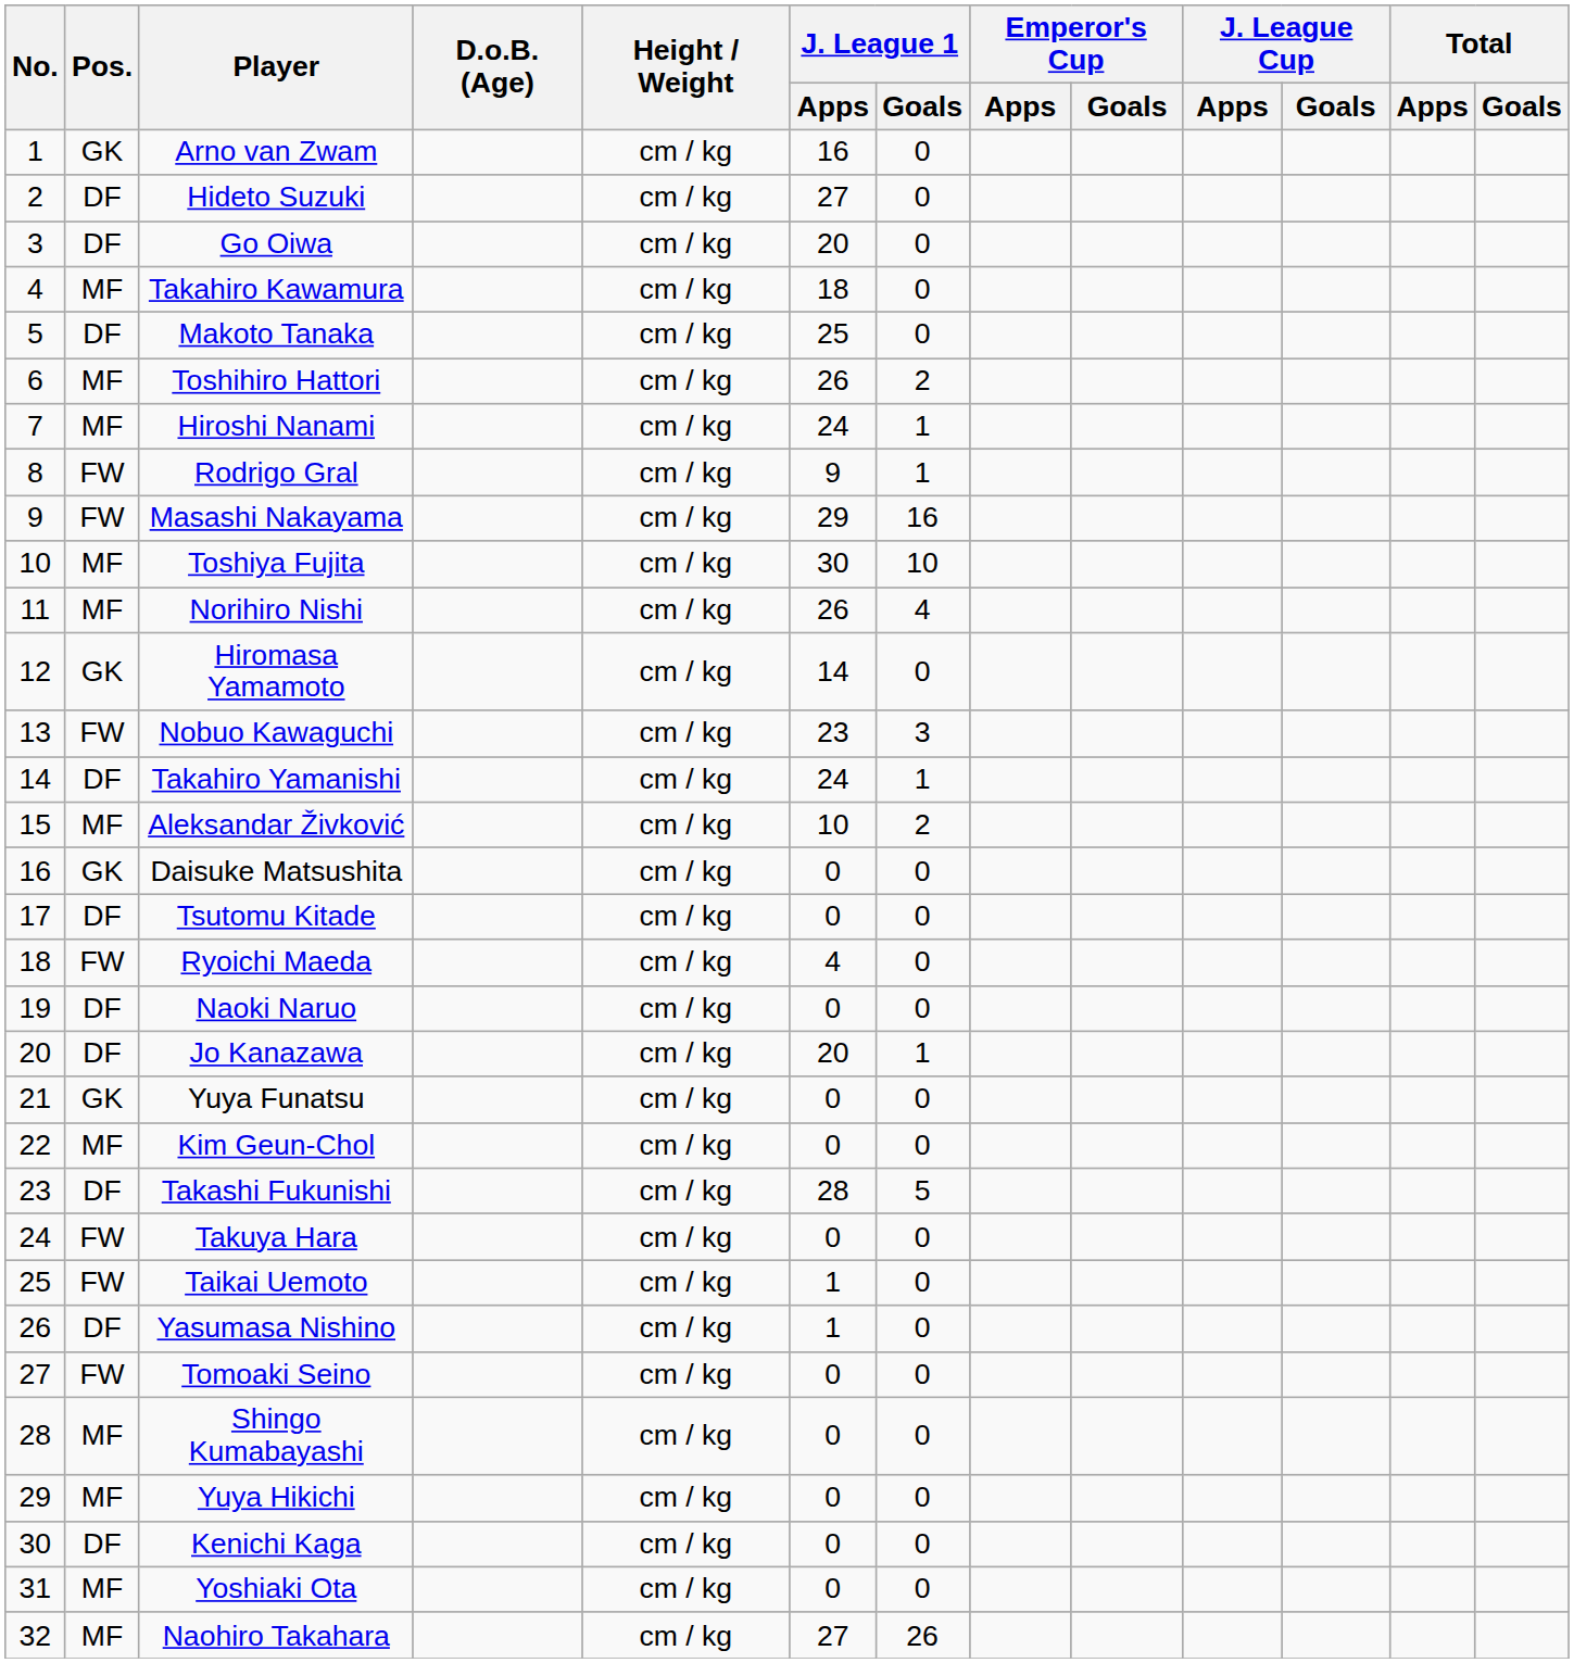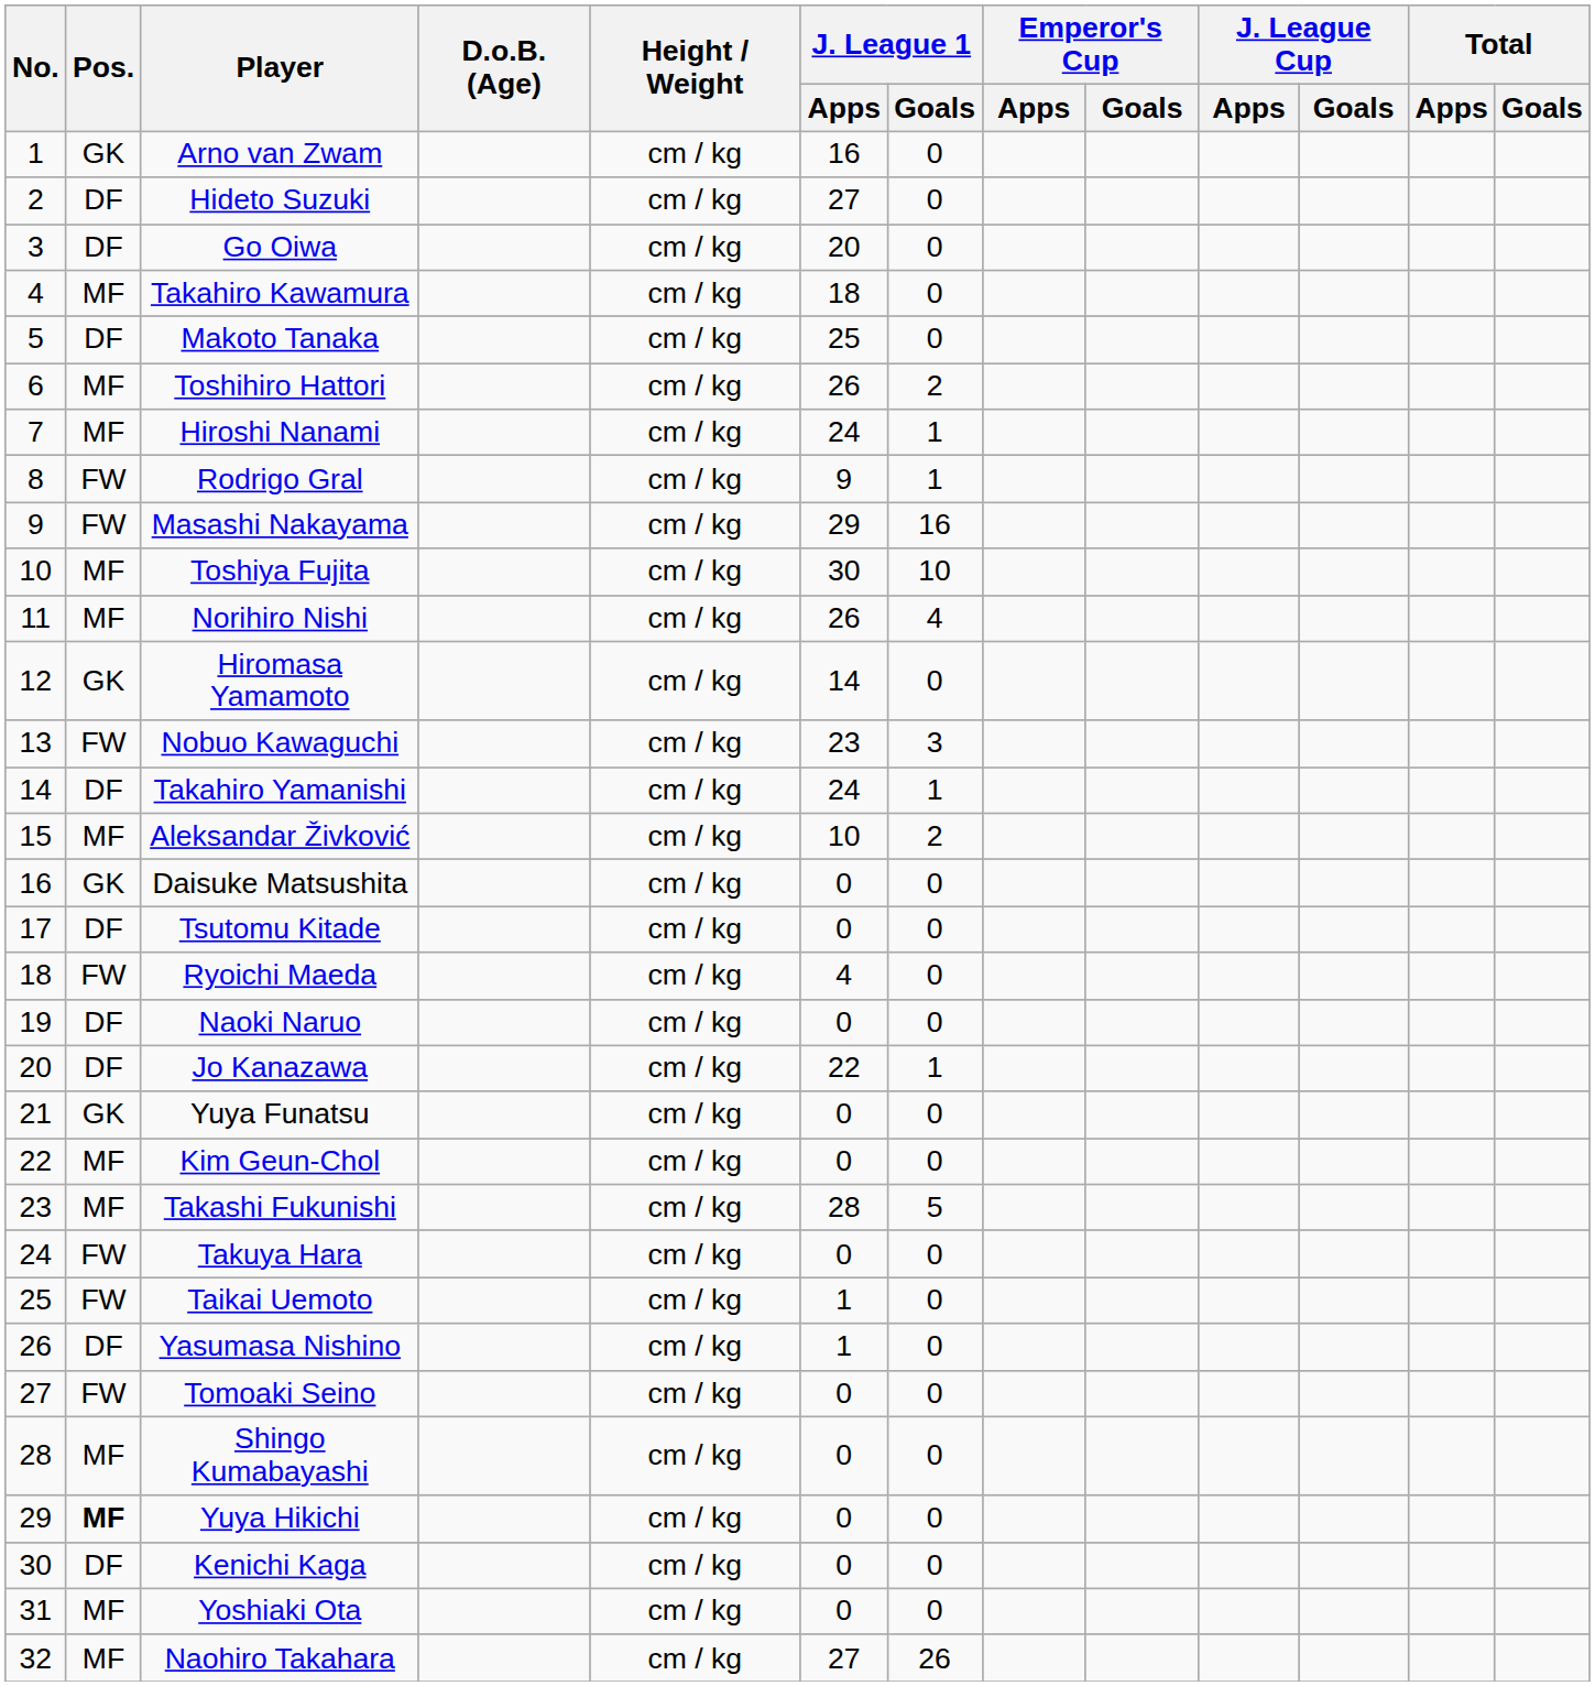 <table class="wikitable" style="text-align:center;">
 <tr>
 <th rowspan="2">No.</th>
 <th rowspan="2">Pos.</th>
 <th rowspan="2">Player</th>
 <th rowspan="2">D.o.B. (Age)</th>
 <th rowspan="2">Height / Weight</th>
 <th colspan="2"><a href='#'>J. League 1</a></th>
 <th colspan="2"><a href='#'>Emperor's Cup</a></th>
 <th colspan="2"><a href='#'>J. League Cup</a></th>
 <th colspan="2">Total</th>
 </tr>
 <tr>
 <th>Apps</th>
 <th>Goals</th>
 <th>Apps</th>
 <th>Goals</th>
 <th>Apps</th>
 <th>Goals</th>
 <th>Apps</th>
 <th>Goals</th>
 </tr>
 <tr>
 <td>1</td>
 <td>GK</td>
 <td><a href='#'>Arno van Zwam</a></td>
 <td></td>
 <td>cm / kg</td>
 <td>16</td>
 <td>0</td>
 <td></td>
 <td></td>
 <td></td>
 <td></td>
 <td></td>
 <td></td>
 </tr>
 <tr>
 <td>2</td>
 <td>DF</td>
 <td><a href='#'>Hideto Suzuki</a></td>
 <td></td>
 <td>cm / kg</td>
 <td>27</td>
 <td>0</td>
 <td></td>
 <td></td>
 <td></td>
 <td></td>
 <td></td>
 <td></td>
 </tr>
 <tr>
 <td>3</td>
 <td>DF</td>
 <td><a href='#'>Go Oiwa</a></td>
 <td></td>
 <td>cm / kg</td>
 <td>20</td>
 <td>0</td>
 <td></td>
 <td></td>
 <td></td>
 <td></td>
 <td></td>
 <td></td>
 </tr>
 <tr>
 <td>4</td>
 <td>MF</td>
 <td><a href='#'>Takahiro Kawamura</a></td>
 <td></td>
 <td>cm / kg</td>
 <td>18</td>
 <td>0</td>
 <td></td>
 <td></td>
 <td></td>
 <td></td>
 <td></td>
 <td></td>
 </tr>
 <tr>
 <td>5</td>
 <td>DF</td>
 <td><a href='#'>Makoto Tanaka</a></td>
 <td></td>
 <td>cm / kg</td>
 <td>25</td>
 <td>0</td>
 <td></td>
 <td></td>
 <td></td>
 <td></td>
 <td></td>
 <td></td>
 </tr>
 <tr>
 <td>6</td>
 <td>MF</td>
 <td><a href='#'>Toshihiro Hattori</a></td>
 <td></td>
 <td>cm / kg</td>
 <td>26</td>
 <td>2</td>
 <td></td>
 <td></td>
 <td></td>
 <td></td>
 <td></td>
 <td></td>
 </tr>
 <tr>
 <td>7</td>
 <td>MF</td>
 <td><a href='#'>Hiroshi Nanami</a></td>
 <td></td>
 <td>cm / kg</td>
 <td>24</td>
 <td>1</td>
 <td></td>
 <td></td>
 <td></td>
 <td></td>
 <td></td>
 <td></td>
 </tr>
 <tr>
 <td>8</td>
 <td>FW</td>
 <td><a href='#'>Rodrigo Gral</a></td>
 <td></td>
 <td>cm / kg</td>
 <td>9</td>
 <td>1</td>
 <td></td>
 <td></td>
 <td></td>
 <td></td>
 <td></td>
 <td></td>
 </tr>
 <tr>
 <td>9</td>
 <td>FW</td>
 <td><a href='#'>Masashi Nakayama</a></td>
 <td></td>
 <td>cm / kg</td>
 <td>29</td>
 <td>16</td>
 <td></td>
 <td></td>
 <td></td>
 <td></td>
 <td></td>
 <td></td>
 </tr>
 <tr>
 <td>10</td>
 <td>MF</td>
 <td><a href='#'>Toshiya Fujita</a></td>
 <td></td>
 <td>cm / kg</td>
 <td>30</td>
 <td>10</td>
 <td></td>
 <td></td>
 <td></td>
 <td></td>
 <td></td>
 <td></td>
 </tr>
 <tr>
 <td>11</td>
 <td>MF</td>
 <td><a href='#'>Norihiro Nishi</a></td>
 <td></td>
 <td>cm / kg</td>
 <td>26</td>
 <td>4</td>
 <td></td>
 <td></td>
 <td></td>
 <td></td>
 <td></td>
 <td></td>
 </tr>
 <tr>
 <td>12</td>
 <td>GK</td>
 <td><a href='#'>Hiromasa Yamamoto</a></td>
 <td></td>
 <td>cm / kg</td>
 <td>14</td>
 <td>0</td>
 <td></td>
 <td></td>
 <td></td>
 <td></td>
 <td></td>
 <td></td>
 </tr>
 <tr>
 <td>13</td>
 <td>FW</td>
 <td><a href='#'>Nobuo Kawaguchi</a></td>
 <td></td>
 <td>cm / kg</td>
 <td>23</td>
 <td>3</td>
 <td></td>
 <td></td>
 <td></td>
 <td></td>
 <td></td>
 <td></td>
 </tr>
 <tr>
 <td>14</td>
 <td>DF</td>
 <td><a href='#'>Takahiro Yamanishi</a></td>
 <td></td>
 <td>cm / kg</td>
 <td>24</td>
 <td>1</td>
 <td></td>
 <td></td>
 <td></td>
 <td></td>
 <td></td>
 <td></td>
 </tr>
 <tr>
 <td>15</td>
 <td>MF</td>
 <td><a href='#'>Aleksandar Živković</a></td>
 <td></td>
 <td>cm / kg</td>
 <td>10</td>
 <td>2</td>
 <td></td>
 <td></td>
 <td></td>
 <td></td>
 <td></td>
 <td></td>
 </tr>
 <tr>
 <td>16</td>
 <td>GK</td>
 <td>Daisuke Matsushita</td>
 <td></td>
 <td>cm / kg</td>
 <td>0</td>
 <td>0</td>
 <td></td>
 <td></td>
 <td></td>
 <td></td>
 <td></td>
 <td></td>
 </tr>
 <tr>
 <td>17</td>
 <td>DF</td>
 <td><a href='#'>Tsutomu Kitade</a></td>
 <td></td>
 <td>cm / kg</td>
 <td>0</td>
 <td>0</td>
 <td></td>
 <td></td>
 <td></td>
 <td></td>
 <td></td>
 <td></td>
 </tr>
 <tr>
 <td>18</td>
 <td>FW</td>
 <td><a href='#'>Ryoichi Maeda</a></td>
 <td></td>
 <td>cm / kg</td>
 <td>4</td>
 <td>0</td>
 <td></td>
 <td></td>
 <td></td>
 <td></td>
 <td></td>
 <td></td>
 </tr>
 <tr>
 <td>19</td>
 <td>DF</td>
 <td><a href='#'>Naoki Naruo</a></td>
 <td></td>
 <td>cm / kg</td>
 <td>0</td>
 <td>0</td>
 <td></td>
 <td></td>
 <td></td>
 <td></td>
 <td></td>
 <td></td>
 </tr>
 <tr>
 <td>20</td>
 <td>DF</td>
 <td><a href='#'>Jo Kanazawa</a></td>
 <td></td>
 <td>cm / kg</td>
-<td>20</td>
+<td>22</td>
 <td>1</td>
 <td></td>
 <td></td>
 <td></td>
 <td></td>
 <td></td>
 <td></td>
 </tr>
 <tr>
 <td>21</td>
 <td>GK</td>
 <td>Yuya Funatsu</td>
 <td></td>
 <td>cm / kg</td>
 <td>0</td>
 <td>0</td>
 <td></td>
 <td></td>
 <td></td>
 <td></td>
 <td></td>
 <td></td>
 </tr>
 <tr>
 <td>22</td>
 <td>MF</td>
 <td><a href='#'>Kim Geun-Chol</a></td>
 <td></td>
 <td>cm / kg</td>
 <td>0</td>
 <td>0</td>
 <td></td>
 <td></td>
 <td></td>
 <td></td>
 <td></td>
 <td></td>
 </tr>
 <tr>
 <td>23</td>
-<td>DF</td>
+<td>MF</td>
 <td><a href='#'>Takashi Fukunishi</a></td>
 <td></td>
 <td>cm / kg</td>
 <td>28</td>
 <td>5</td>
 <td></td>
 <td></td>
 <td></td>
 <td></td>
 <td></td>
 <td></td>
 </tr>
 <tr>
 <td>24</td>
 <td>FW</td>
 <td><a href='#'>Takuya Hara</a></td>
 <td></td>
 <td>cm / kg</td>
 <td>0</td>
 <td>0</td>
 <td></td>
 <td></td>
 <td></td>
 <td></td>
 <td></td>
 <td></td>
 </tr>
 <tr>
 <td>25</td>
 <td>FW</td>
 <td><a href='#'>Taikai Uemoto</a></td>
 <td></td>
 <td>cm / kg</td>
 <td>1</td>
 <td>0</td>
 <td></td>
 <td></td>
 <td></td>
 <td></td>
 <td></td>
 <td></td>
 </tr>
 <tr>
 <td>26</td>
 <td>DF</td>
 <td><a href='#'>Yasumasa Nishino</a></td>
 <td></td>
 <td>cm / kg</td>
 <td>1</td>
 <td>0</td>
 <td></td>
 <td></td>
 <td></td>
 <td></td>
 <td></td>
 <td></td>
 </tr>
 <tr>
 <td>27</td>
 <td>FW</td>
 <td><a href='#'>Tomoaki Seino</a></td>
 <td></td>
 <td>cm / kg</td>
 <td>0</td>
 <td>0</td>
 <td></td>
 <td></td>
 <td></td>
 <td></td>
 <td></td>
 <td></td>
 </tr>
 <tr>
 <td>28</td>
 <td>MF</td>
 <td><a href='#'>Shingo Kumabayashi</a></td>
 <td></td>
 <td>cm / kg</td>
 <td>0</td>
 <td>0</td>
 <td></td>
 <td></td>
 <td></td>
 <td></td>
 <td></td>
 <td></td>
 </tr>
 <tr>
 <td>29</td>
-<td>MF</td>
+<td><strong>MF</strong></td>
 <td><a href='#'>Yuya Hikichi</a></td>
 <td></td>
 <td>cm / kg</td>
 <td>0</td>
 <td>0</td>
 <td></td>
 <td></td>
 <td></td>
 <td></td>
 <td></td>
 <td></td>
 </tr>
 <tr>
 <td>30</td>
 <td>DF</td>
 <td><a href='#'>Kenichi Kaga</a></td>
 <td></td>
 <td>cm / kg</td>
 <td>0</td>
 <td>0</td>
 <td></td>
 <td></td>
 <td></td>
 <td></td>
 <td></td>
 <td></td>
 </tr>
 <tr>
 <td>31</td>
 <td>MF</td>
 <td><a href='#'>Yoshiaki Ota</a></td>
 <td></td>
 <td>cm / kg</td>
 <td>0</td>
 <td>0</td>
 <td></td>
 <td></td>
 <td></td>
 <td></td>
 <td></td>
 <td></td>
 </tr>
 <tr>
 <td>32</td>
 <td>MF</td>
 <td><a href='#'>Naohiro Takahara</a></td>
 <td></td>
 <td>cm / kg</td>
 <td>27</td>
 <td>26</td>
 <td></td>
 <td></td>
 <td></td>
 <td></td>
 <td></td>
 <td></td>
 </tr>
 </table>
